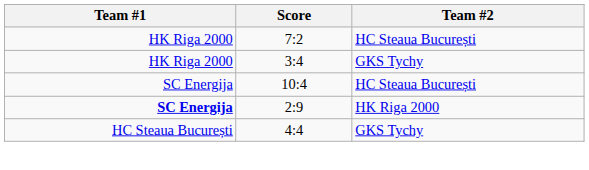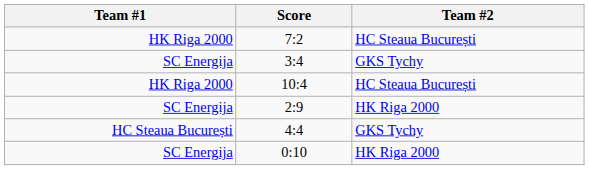 <table class="wikitable" style="text-align: center;">
 <tr>
 <th width=22%>Team #1</th>
 <th width=11%>Score</th>
 <th width=22%>Team #2</th>
 </tr>
 <tr>
 <td style="text-align: right;"><a href='#'>HK Riga 2000</a> </td>
 <td>7:2</td>
 <td style="text-align: left;"> <a href='#'>HC Steaua București</a></td>
 </tr>
 <tr>
-<td style="text-align: right;"><a href='#'>HK Riga 2000</a> </td>
+<td style="text-align: right;"><a href='#'>SC Energija</a> </td>
 <td>3:4</td>
 <td style="text-align: left;"> <a href='#'>GKS Tychy</a></td>
 </tr>
 <tr>
-<td style="text-align: right;"><a href='#'>SC Energija</a> </td>
+<td style="text-align: right;"><a href='#'>HK Riga 2000</a> </td>
 <td>10:4</td>
 <td style="text-align: left;"> <a href='#'>HC Steaua București</a></td>
 </tr>
 <tr>
-<td style="text-align: right;"><strong><a href='#'>SC Energija</a> </strong></td>
+<td style="text-align: right;"><a href='#'>SC Energija</a> </td>
 <td>2:9</td>
 <td style="text-align: left;"> <a href='#'>HK Riga 2000</a></td>
 </tr>
 <tr>
 <td style="text-align: right;"><a href='#'>HC Steaua București</a> </td>
 <td>4:4</td>
 <td style="text-align: left;"> <a href='#'>GKS Tychy</a></td>
 </tr>
+<tr>
+<td style="text-align: right;"><a href='#'>SC Energija</a> </td>
+<td>0:10</td>
+<td style="text-align: left;"> <a href='#'>HK Riga 2000</a></td>
+</tr>
 </table>
